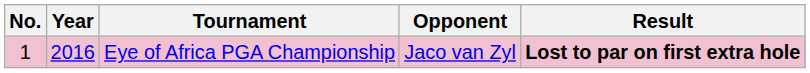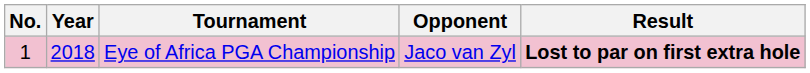 <table class="wikitable" style="font-size:95%;">
 <tr>
 <th>No.</th>
 <th>Year</th>
 <th>Tournament</th>
 <th>Opponent</th>
 <th>Result</th>
 </tr>
 <tr style="background:#F2C1D1;">
 <td align=center>1</td>
-<td><a href='#'>2016</a></td>
+<td><a href='#'>2018</a></td>
 <td><a href='#'>Eye of Africa PGA Championship</a></td>
 <td> <a href='#'>Jaco van Zyl</a></td>
 <td><strong>Lost to par on first extra hole</strong></td>
 </tr>
 </table>
